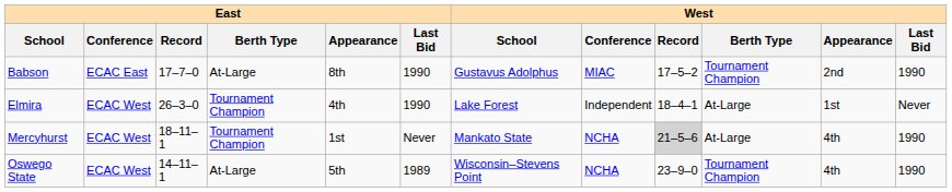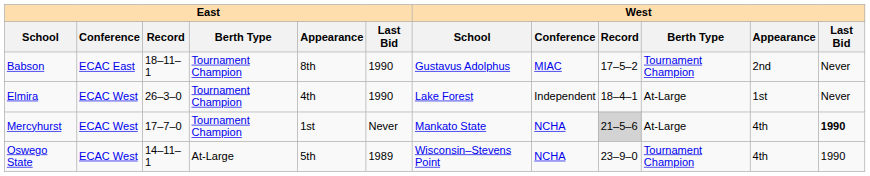 <table class="wikitable">
 <tr>
 <th colspan="6" style="background:#ffdead;">East</th>
 <th colspan="6" style="background:#ffdead;">West</th>
 </tr>
 <tr>
 <th>School</th>
 <th>Conference</th>
 <th>Record</th>
 <th>Berth Type</th>
 <th>Appearance</th>
 <th>Last Bid</th>
 <th>School</th>
 <th>Conference</th>
 <th>Record</th>
 <th>Berth Type</th>
 <th>Appearance</th>
 <th>Last Bid</th>
 </tr>
 <tr>
 <td><a href='#'>Babson</a></td>
 <td><a href='#'>ECAC East</a></td>
-<td>17–7–0</td>
-<td>At-Large</td>
+<td>18–11–1</td>
+<td><a href='#'>Tournament Champion</a></td>
 <td>8th</td>
 <td>1990</td>
 <td><a href='#'>Gustavus Adolphus</a></td>
 <td><a href='#'>MIAC</a></td>
 <td>17–5–2</td>
 <td><a href='#'>Tournament Champion</a></td>
 <td>2nd</td>
-<td>1990</td>
+<td>Never</td>
 </tr>
 <tr>
 <td><a href='#'>Elmira</a></td>
 <td><a href='#'>ECAC West</a></td>
 <td>26–3–0</td>
 <td><a href='#'>Tournament Champion</a></td>
 <td>4th</td>
 <td>1990</td>
 <td><a href='#'>Lake Forest</a></td>
 <td>Independent</td>
 <td>18–4–1</td>
 <td>At-Large</td>
 <td>1st</td>
 <td>Never</td>
 </tr>
 <tr>
 <td><a href='#'>Mercyhurst</a></td>
 <td><a href='#'>ECAC West</a></td>
-<td>18–11–1</td>
+<td>17–7–0</td>
 <td><a href='#'>Tournament Champion</a></td>
 <td>1st</td>
 <td>Never</td>
 <td><a href='#'>Mankato State</a></td>
 <td><a href='#'>NCHA</a></td>
 <td style="background: lightgrey;">21–5–6</td>
 <td>At-Large</td>
 <td>4th</td>
-<td>1990</td>
+<td><strong>1990</strong></td>
 </tr>
 <tr>
 <td><a href='#'>Oswego State</a></td>
 <td><a href='#'>ECAC West</a></td>
 <td>14–11–1</td>
 <td>At-Large</td>
 <td>5th</td>
 <td>1989</td>
 <td><a href='#'>Wisconsin–Stevens Point</a></td>
 <td><a href='#'>NCHA</a></td>
 <td>23–9–0</td>
 <td><a href='#'>Tournament Champion</a></td>
 <td>4th</td>
 <td>1990</td>
 </tr>
 </table>
